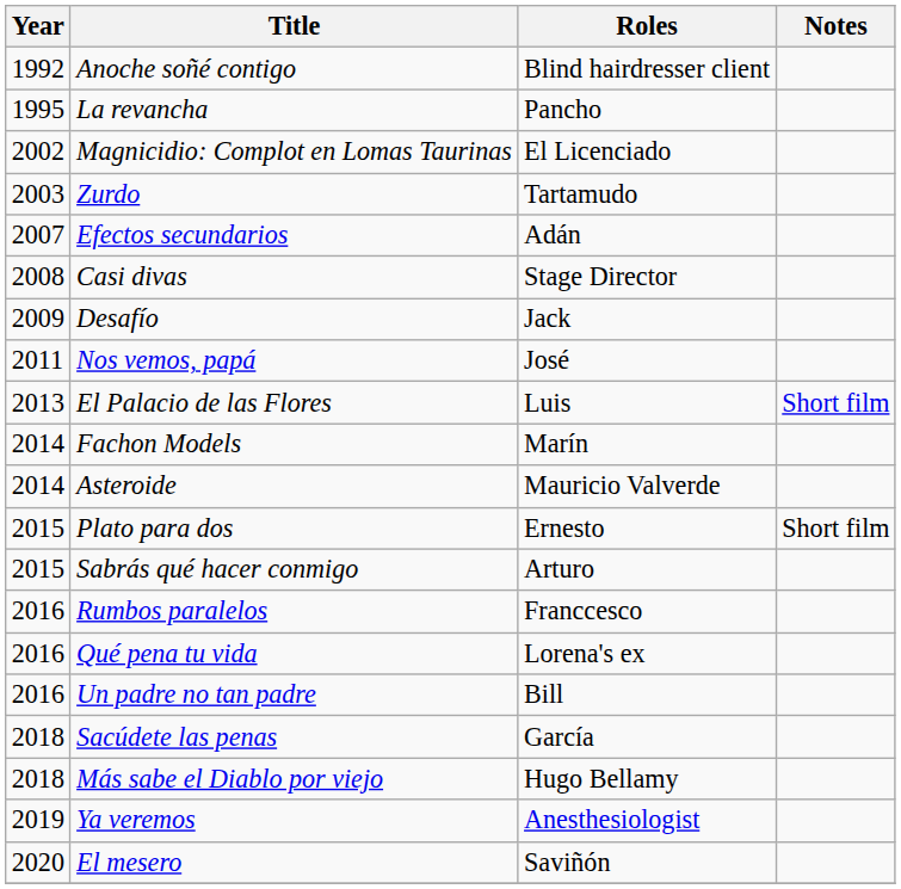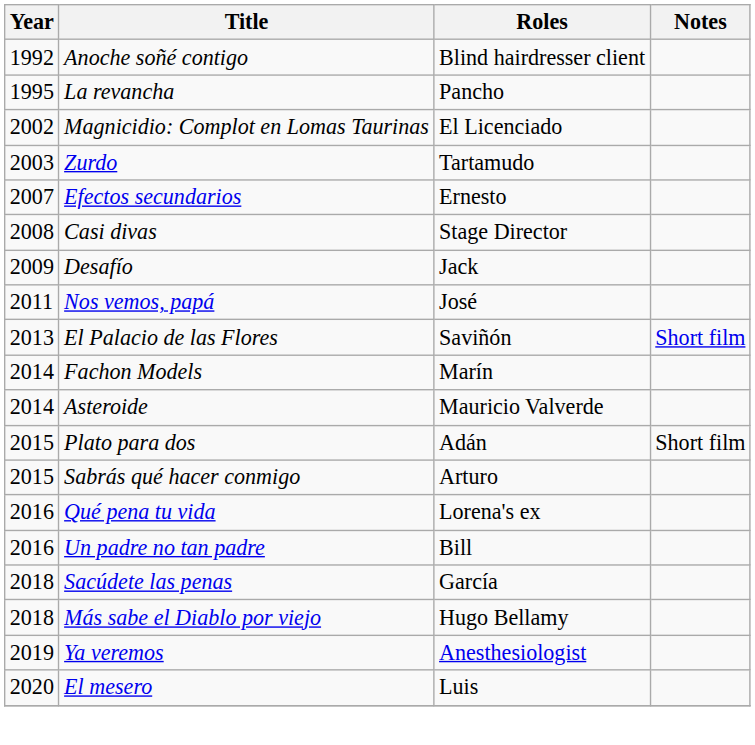 <table class="wikitable sortable">
 <tr>
 <th>Year</th>
 <th>Title</th>
 <th>Roles</th>
 <th>Notes</th>
 </tr>
 <tr>
 <td>1992</td>
 <td><em>Anoche soñé contigo</em></td>
 <td>Blind hairdresser client</td>
 <td></td>
 </tr>
 <tr>
 <td>1995</td>
 <td><em>La revancha</em></td>
 <td>Pancho</td>
 <td></td>
 </tr>
 <tr>
 <td>2002</td>
 <td><em>Magnicidio: Complot en Lomas Taurinas</em></td>
 <td>El Licenciado</td>
 <td></td>
 </tr>
 <tr>
 <td>2003</td>
 <td><em><a href='#'>Zurdo</a></em></td>
 <td>Tartamudo</td>
 <td></td>
 </tr>
 <tr>
 <td>2007</td>
 <td><em><a href='#'>Efectos secundarios</a></em></td>
-<td>Adán</td>
+<td>Ernesto</td>
 <td></td>
 </tr>
 <tr>
 <td>2008</td>
 <td><em>Casi divas</em></td>
 <td>Stage Director</td>
 <td></td>
 </tr>
 <tr>
 <td>2009</td>
 <td><em>Desafío</em></td>
 <td>Jack</td>
 <td></td>
 </tr>
 <tr>
 <td>2011</td>
 <td><em><a href='#'>Nos vemos, papá</a></em></td>
 <td>José</td>
 <td></td>
 </tr>
 <tr>
 <td>2013</td>
 <td><em>El Palacio de las Flores</em></td>
-<td>Luis</td>
+<td>Saviñón</td>
 <td><a href='#'>Short film</a></td>
 </tr>
 <tr>
 <td>2014</td>
 <td><em>Fachon Models</em></td>
 <td>Marín</td>
 <td></td>
 </tr>
 <tr>
 <td>2014</td>
 <td><em>Asteroide</em></td>
 <td>Mauricio Valverde</td>
 <td></td>
 </tr>
 <tr>
 <td>2015</td>
 <td><em>Plato para dos</em></td>
-<td>Ernesto</td>
+<td>Adán</td>
 <td>Short film</td>
 </tr>
 <tr>
 <td>2015</td>
 <td><em>Sabrás qué hacer conmigo</em></td>
 <td>Arturo</td>
-<td></td>
-</tr>
-<tr>
-<td>2016</td>
-<td><em><a href='#'>Rumbos paralelos</a></em></td>
-<td>Franccesco</td>
 <td></td>
 </tr>
 <tr>
 <td>2016</td>
 <td><em><a href='#'>Qué pena tu vida</a></em></td>
 <td>Lorena's ex</td>
 <td></td>
 </tr>
 <tr>
 <td>2016</td>
 <td><em><a href='#'>Un padre no tan padre</a></em></td>
 <td>Bill</td>
 <td></td>
 </tr>
 <tr>
 <td>2018</td>
 <td><em><a href='#'>Sacúdete las penas</a></em></td>
 <td>García</td>
 <td></td>
 </tr>
 <tr>
 <td>2018</td>
 <td><em><a href='#'>Más sabe el Diablo por viejo</a></em></td>
 <td>Hugo Bellamy</td>
 <td></td>
 </tr>
 <tr>
 <td>2019</td>
 <td><em><a href='#'>Ya veremos</a></em></td>
 <td><a href='#'>Anesthesiologist</a></td>
 <td></td>
 </tr>
 <tr>
 <td>2020</td>
 <td><em><a href='#'>El mesero</a></em></td>
-<td>Saviñón</td>
+<td>Luis</td>
 <td></td>
 </tr>
 <tr>
 </tr>
 </table>
